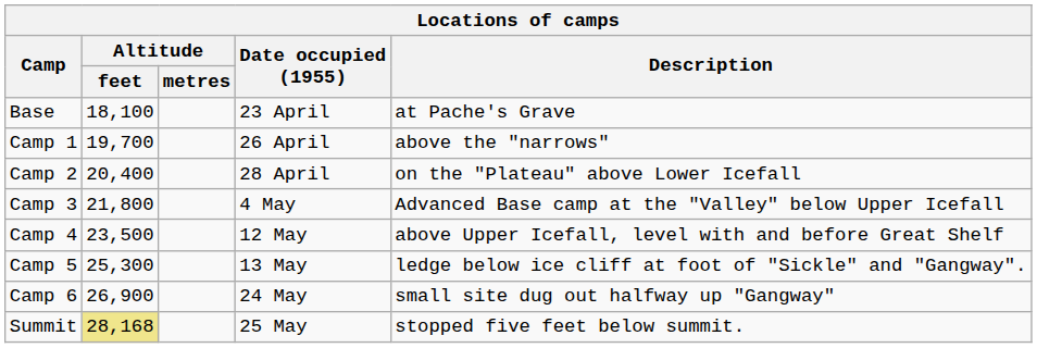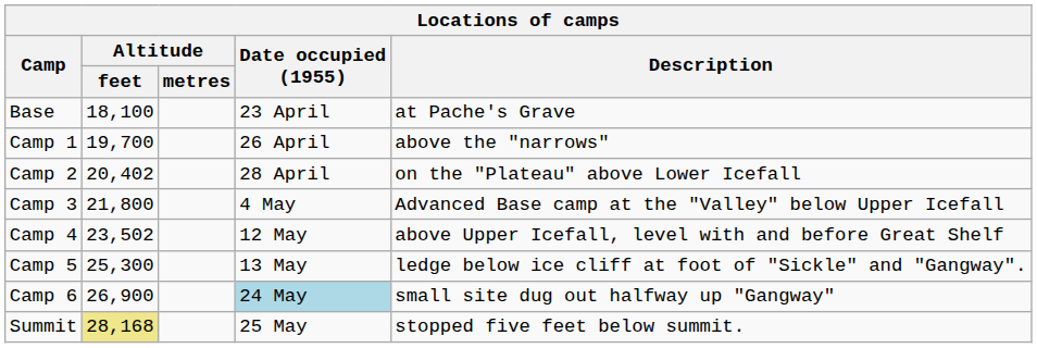 <table class="wikitable">
 <tr>
 <th colspan="5">Locations of camps</th>
 </tr>
 <tr>
 <th rowspan="2">Camp</th>
 <th colspan="2">Altitude</th>
 <th rowspan="2">Date occupied<br>(1955)</th>
 <th rowspan="2">Description</th>
 </tr>
 <tr>
 <th>feet</th>
 <th>metres</th>
 </tr>
 <tr>
 <td>Base</td>
 <td>18,100</td>
 <td></td>
 <td>23 April</td>
 <td>at Pache's Grave</td>
 </tr>
 <tr>
 <td>Camp 1</td>
 <td>19,700</td>
 <td></td>
 <td>26 April</td>
 <td>above the "narrows"</td>
 </tr>
 <tr>
 <td>Camp 2</td>
-<td>20,400</td>
+<td>20,402</td>
 <td></td>
 <td>28 April</td>
 <td>on the "Plateau" above Lower Icefall</td>
 </tr>
 <tr>
 <td>Camp 3</td>
 <td>21,800</td>
 <td></td>
 <td>4 May</td>
 <td>Advanced Base camp at the "Valley" below Upper Icefall</td>
 </tr>
 <tr>
 <td>Camp 4</td>
-<td>23,500</td>
+<td>23,502</td>
 <td></td>
 <td>12 May</td>
 <td>above Upper Icefall, level with and before Great Shelf</td>
 </tr>
 <tr>
 <td>Camp 5</td>
 <td>25,300</td>
 <td></td>
 <td>13 May</td>
 <td>ledge below ice cliff at foot of "Sickle" and "Gangway".</td>
 </tr>
 <tr>
 <td>Camp 6</td>
 <td>26,900</td>
 <td></td>
-<td>24 May</td>
+<td style="background: lightblue;">24 May</td>
 <td>small site dug out halfway up "Gangway"</td>
 </tr>
 <tr>
 <td>Summit</td>
 <td style="background: khaki;">28,168</td>
 <td></td>
 <td>25 May</td>
 <td>stopped five feet below summit.</td>
 </tr>
 </table>
